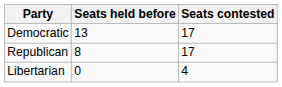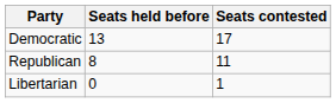 <table class="wikitable">
 <tr>
 <th>Party</th>
 <th>Seats held before</th>
 <th>Seats contested</th>
 </tr>
 <tr>
 <td>Democratic</td>
 <td>13</td>
 <td>17</td>
 </tr>
 <tr>
 <td>Republican</td>
 <td>8</td>
-<td>17</td>
+<td>11</td>
 </tr>
 <tr>
 <td>Libertarian</td>
 <td>0</td>
-<td>4</td>
+<td>1</td>
 </tr>
 </table>
